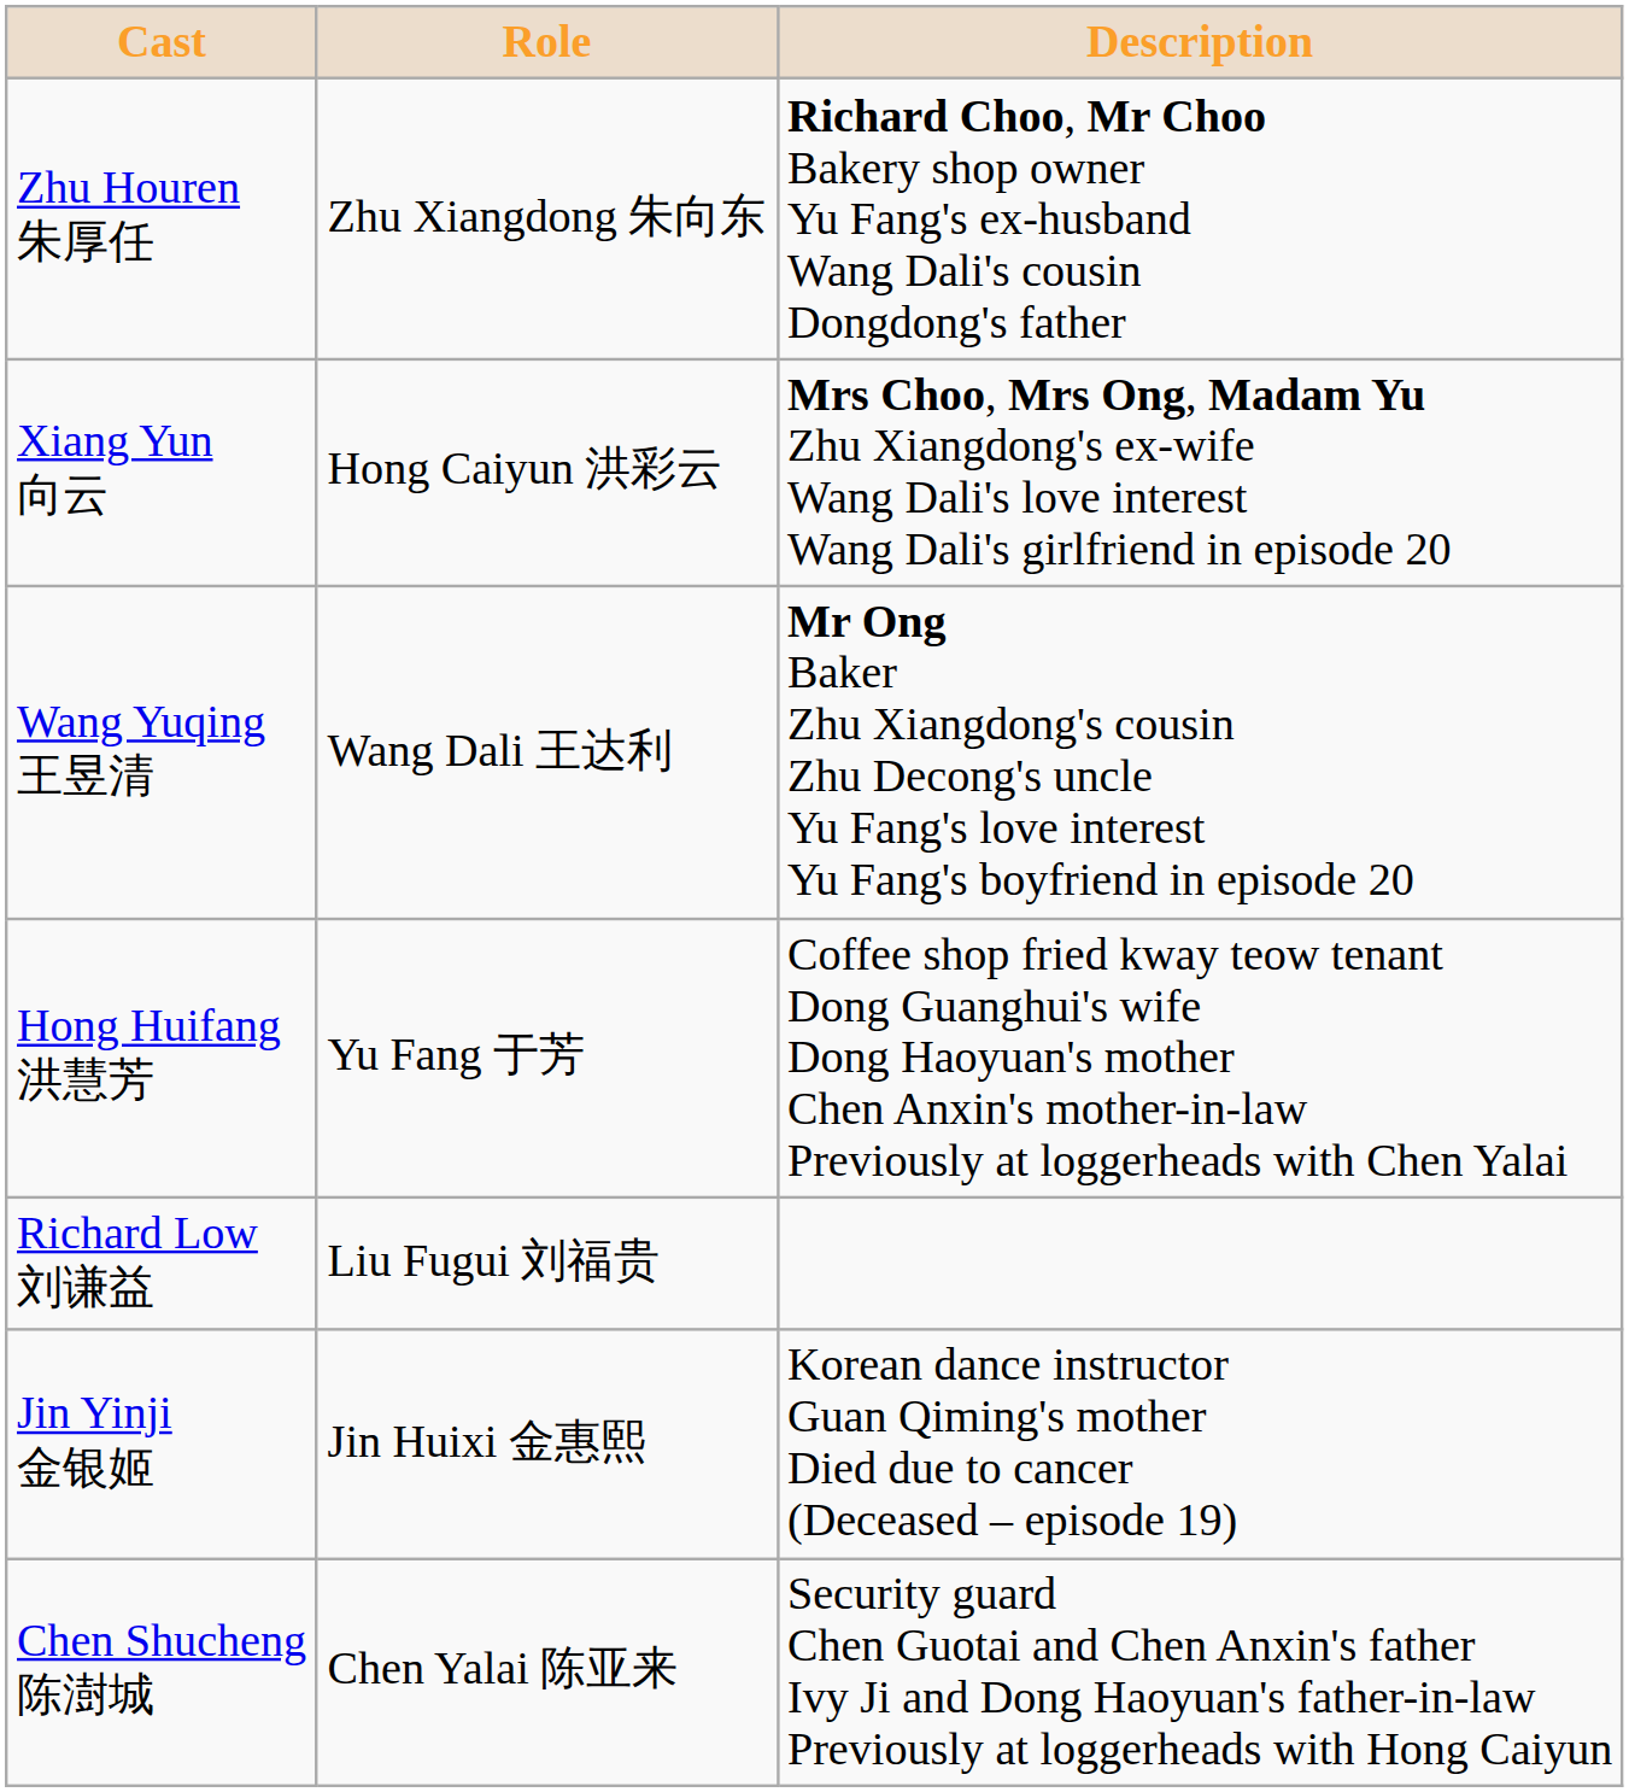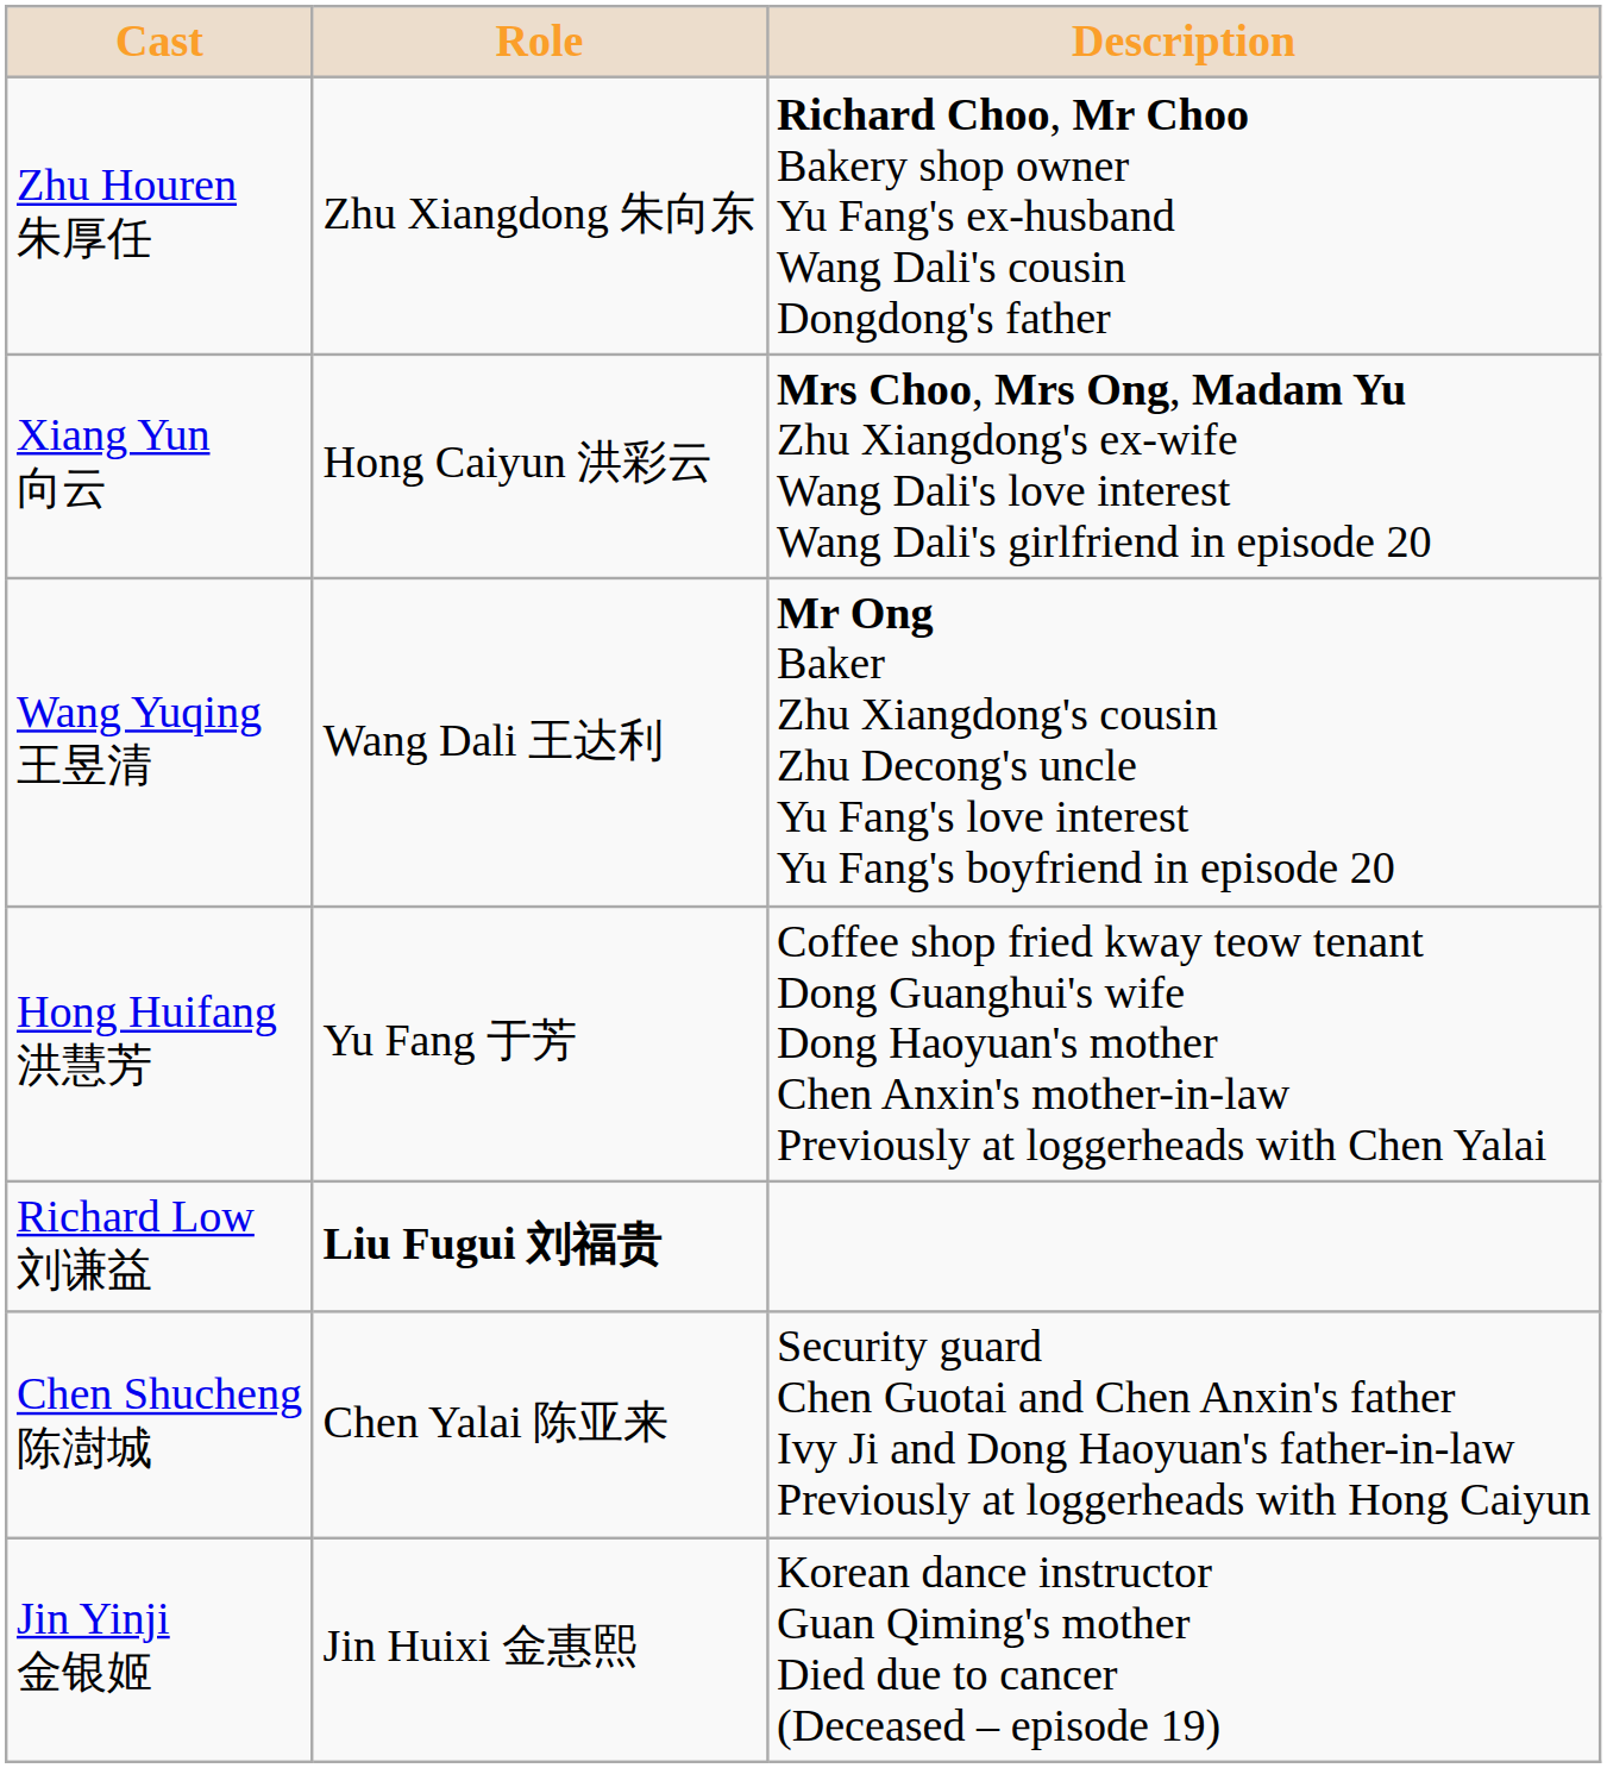 <table class="wikitable">
 <tr>
 <th style="background:#ecddcc; color:#fb9f2a">Cast</th>
 <th style="background:#ecddcc; color:#fb9f2a">Role</th>
 <th style="background:#ecddcc; color:#fb9f2a">Description</th>
 </tr>
 <tr>
 <td><a href='#'>Zhu Houren</a> <br> 朱厚任</td>
 <td>Zhu Xiangdong 朱向东</td>
 <td><strong>Richard Choo</strong>, <strong>Mr Choo</strong> <br> Bakery shop owner <br> Yu Fang's ex-husband <br> Wang Dali's cousin <br> Dongdong's father</td>
 </tr>
 <tr>
 <td><a href='#'>Xiang Yun</a> <br> 向云</td>
 <td>Hong Caiyun 洪彩云</td>
 <td><strong>Mrs Choo</strong>, <strong>Mrs Ong</strong>, <strong>Madam Yu</strong> <br> Zhu Xiangdong's ex-wife <br> Wang Dali's love interest <br> Wang Dali's girlfriend in episode 20</td>
 </tr>
 <tr>
 <td><a href='#'>Wang Yuqing</a> <br> 王昱清</td>
 <td>Wang Dali 王达利</td>
 <td><strong>Mr Ong</strong> <br> Baker <br> Zhu Xiangdong's cousin <br> Zhu Decong's uncle <br> Yu Fang's love interest <br> Yu Fang's boyfriend in episode 20</td>
 </tr>
 <tr>
 <td><a href='#'>Hong Huifang</a> <br> 洪慧芳</td>
 <td>Yu Fang 于芳</td>
 <td>Coffee shop fried kway teow tenant <br> Dong Guanghui's wife <br> Dong Haoyuan's mother <br> Chen Anxin's mother-in-law <br> Previously at loggerheads with Chen Yalai</td>
 </tr>
 <tr>
 <td><a href='#'>Richard Low</a> <br> 刘谦益</td>
-<td>Liu Fugui 刘福贵</td>
+<td><strong>Liu Fugui 刘福贵</strong></td>
 <td></td>
+</tr>
+<tr>
+<td><a href='#'>Chen Shucheng</a> <br> 陈澍城</td>
+<td>Chen Yalai 陈亚来</td>
+<td>Security guard <br> Chen Guotai and Chen Anxin's father <br> Ivy Ji and Dong Haoyuan's father-in-law <br> Previously at loggerheads with Hong Caiyun</td>
 </tr>
 <tr>
 <td><a href='#'>Jin Yinji</a> <br> 金银姬</td>
 <td>Jin Huixi 金惠熙</td>
 <td>Korean dance instructor <br> Guan Qiming's mother <br> Died due to cancer <br> (Deceased – episode 19)</td>
 </tr>
-<tr>
-<td><a href='#'>Chen Shucheng</a> <br> 陈澍城</td>
-<td>Chen Yalai 陈亚来</td>
-<td>Security guard <br> Chen Guotai and Chen Anxin's father <br> Ivy Ji and Dong Haoyuan's father-in-law <br> Previously at loggerheads with Hong Caiyun</td>
-</tr>
 </table>
